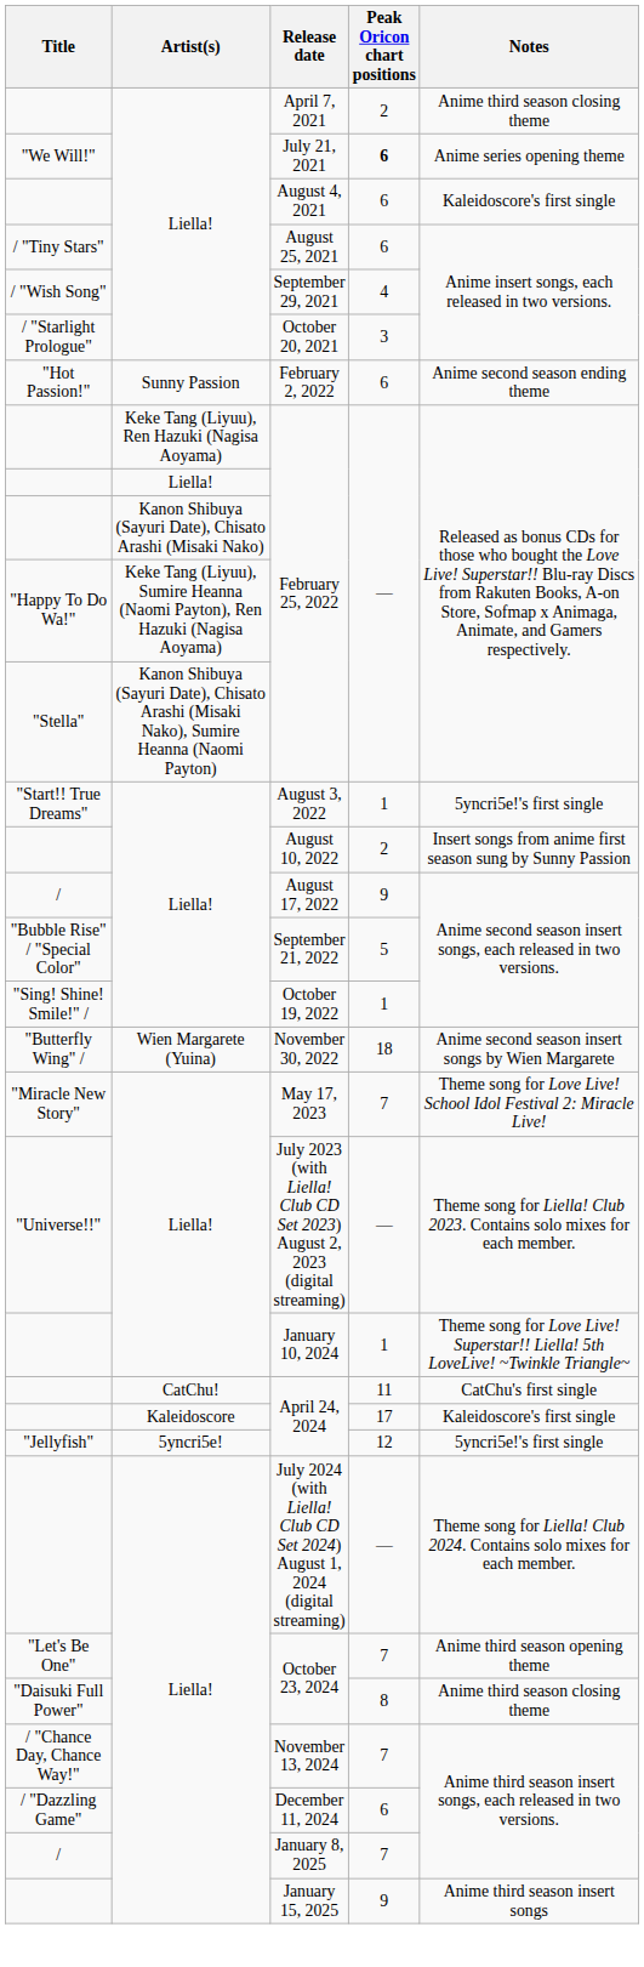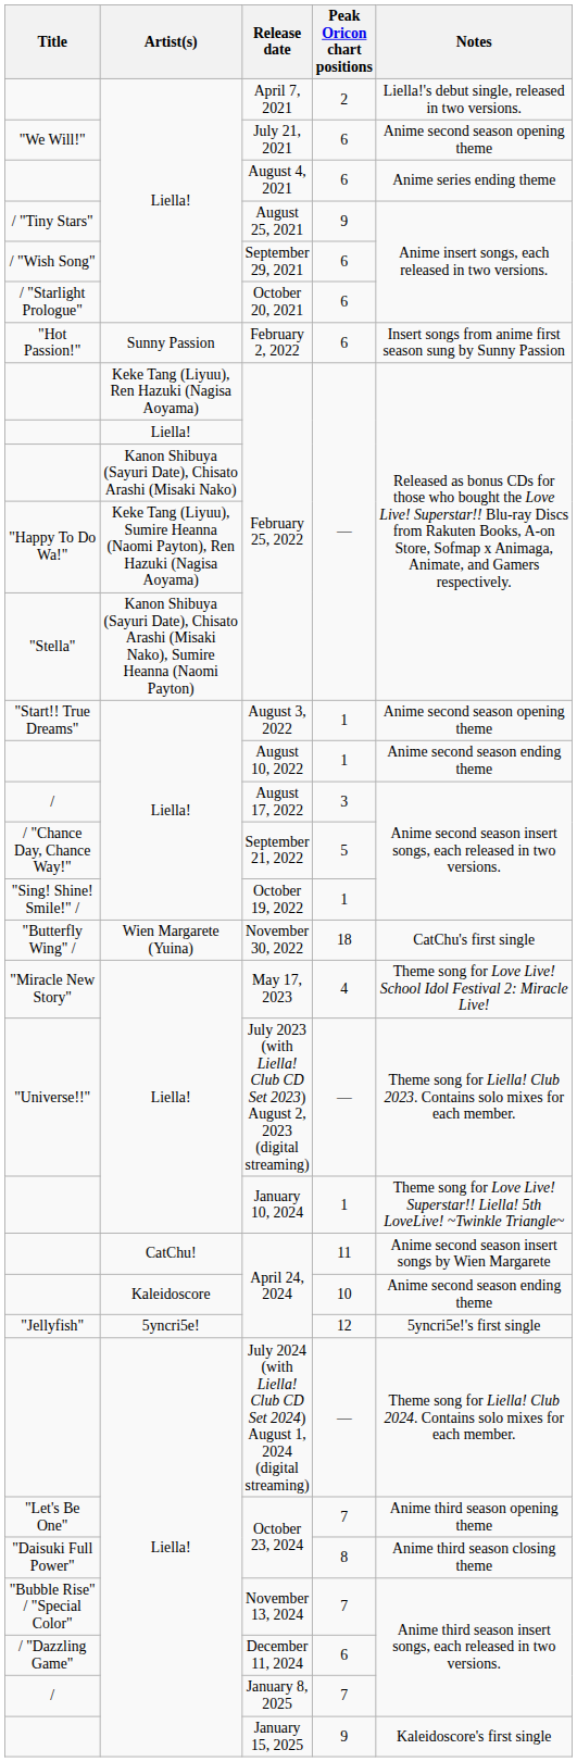 <table class="wikitable sortable plainrowheaders" style="text-align:center;">
 <tr>
 <th scope="col" rowspan="1">Title</th>
 <th scope="col" rowspan="1" width="25%">Artist(s)</th>
 <th scope="col" colspan="1" width="10%">Release date</th>
 <th scope="col" rowspan="1" width="8%">Peak <a href='#'>Oricon</a><br>chart positions</th>
 <th>Notes<br></th>
 </tr>
 <tr>
 <td></td>
 <td rowspan="6">Liella!</td>
 <td>April 7, 2021</td>
 <td>2</td>
-<td>Anime third season closing theme</td>
+<td>Liella!'s debut single, released in two versions.</td>
 </tr>
 <tr>
 <td>"We Will!"</td>
 <td>July 21, 2021</td>
-<td><strong>6</strong></td>
-<td>Anime series opening theme</td>
+<td>6</td>
+<td>Anime second season opening theme</td>
 </tr>
 <tr>
 <td></td>
 <td>August 4, 2021</td>
 <td>6</td>
-<td>Kaleidoscore's first single</td>
+<td>Anime series ending theme</td>
 </tr>
 <tr>
 <td> / "Tiny Stars"</td>
 <td>August 25, 2021</td>
-<td>6</td>
+<td>9</td>
 <td rowspan="3">Anime insert songs, each released in two versions.</td>
 </tr>
 <tr>
 <td> / "Wish Song"</td>
 <td>September 29, 2021</td>
-<td>4</td>
+<td>6</td>
 </tr>
 <tr>
 <td> / "Starlight Prologue"</td>
 <td>October 20, 2021</td>
-<td>3</td>
+<td>6</td>
 </tr>
 <tr>
 <td>"Hot Passion!"</td>
 <td>Sunny Passion</td>
 <td>February 2, 2022</td>
 <td>6</td>
-<td>Anime second season ending theme</td>
+<td>Insert songs from anime first season sung by Sunny Passion</td>
 </tr>
 <tr>
 <td></td>
 <td>Keke Tang (Liyuu), Ren Hazuki (Nagisa Aoyama)</td>
 <td rowspan="5">February 25, 2022</td>
 <td rowspan="5">—</td>
 <td rowspan="5">Released as bonus CDs for those who bought the <em>Love Live! Superstar!!</em> Blu-ray Discs from Rakuten Books, A-on Store, Sofmap x Animaga, Animate, and Gamers respectively.</td>
 </tr>
 <tr>
 <td></td>
 <td>Liella!</td>
 </tr>
 <tr>
 <td></td>
 <td>Kanon Shibuya (Sayuri Date), Chisato Arashi (Misaki Nako)</td>
 </tr>
 <tr>
 <td>"Happy To Do Wa!"</td>
 <td>Keke Tang (Liyuu), Sumire Heanna (Naomi Payton), Ren Hazuki (Nagisa Aoyama)</td>
 </tr>
 <tr>
 <td>"Stella"</td>
 <td>Kanon Shibuya (Sayuri Date), Chisato Arashi (Misaki Nako), Sumire Heanna (Naomi Payton)</td>
 </tr>
 <tr>
 <td>"Start!! True Dreams"</td>
 <td rowspan="5">Liella!</td>
 <td>August 3, 2022</td>
 <td>1</td>
-<td>5yncri5e!'s first single</td>
+<td>Anime second season opening theme</td>
 </tr>
 <tr>
 <td></td>
 <td>August 10, 2022</td>
-<td>2</td>
-<td>Insert songs from anime first season sung by Sunny Passion</td>
+<td>1</td>
+<td>Anime second season ending theme</td>
 </tr>
 <tr>
 <td> / </td>
 <td>August 17, 2022</td>
-<td>9</td>
+<td>3</td>
 <td rowspan="3">Anime second season insert songs, each released in two versions.</td>
 </tr>
 <tr>
-<td>"Bubble Rise" / "Special Color"</td>
+<td> / "Chance Day, Chance Way!"</td>
 <td>September 21, 2022</td>
 <td>5</td>
 </tr>
 <tr>
 <td>"Sing! Shine! Smile!" / </td>
 <td>October 19, 2022</td>
 <td>1</td>
 </tr>
 <tr>
 <td>"Butterfly Wing" / </td>
 <td>Wien Margarete (Yuina)</td>
 <td>November 30, 2022</td>
 <td>18</td>
-<td>Anime second season insert songs by Wien Margarete</td>
+<td>CatChu's first single</td>
 </tr>
 <tr>
 <td>"Miracle New Story"</td>
 <td rowspan="3">Liella!</td>
 <td>May 17, 2023</td>
-<td>7</td>
+<td>4</td>
 <td>Theme song for <em>Love Live! School Idol Festival 2: Miracle Live!</em></td>
 </tr>
 <tr>
 <td>"Universe!!"</td>
 <td>July 2023 (with <em>Liella! Club CD Set 2023</em>) <br>August 2, 2023 (digital streaming)</td>
 <td>—</td>
 <td>Theme song for <em>Liella! Club 2023</em>. Contains solo mixes for each member.</td>
 </tr>
 <tr>
 <td></td>
 <td>January 10, 2024</td>
 <td>1</td>
 <td>Theme song for <em>Love Live! Superstar!! Liella! 5th LoveLive! ~Twinkle Triangle~</em></td>
 </tr>
 <tr>
 <td></td>
 <td>CatChu!</td>
 <td rowspan="3">April 24, 2024</td>
 <td>11</td>
-<td>CatChu's first single</td>
+<td>Anime second season insert songs by Wien Margarete</td>
 </tr>
 <tr>
 <td></td>
 <td>Kaleidoscore</td>
-<td>17</td>
-<td>Kaleidoscore's first single</td>
+<td>10</td>
+<td>Anime second season ending theme</td>
 </tr>
 <tr>
 <td>"Jellyfish"</td>
 <td>5yncri5e!</td>
 <td>12</td>
 <td>5yncri5e!'s first single</td>
 </tr>
 <tr>
 <td></td>
 <td rowspan="7">Liella!</td>
 <td>July 2024 (with <em>Liella! Club CD Set 2024</em>) <br>August 1, 2024 (digital streaming)</td>
 <td>—</td>
 <td>Theme song for <em>Liella! Club 2024</em>. Contains solo mixes for each member.</td>
 </tr>
 <tr>
 <td>"Let's Be One"</td>
 <td rowspan="2">October 23, 2024</td>
 <td>7</td>
 <td>Anime third season opening theme</td>
 </tr>
 <tr>
 <td>"Daisuki Full Power"</td>
 <td>8</td>
 <td>Anime third season closing theme</td>
 </tr>
 <tr>
-<td> / "Chance Day, Chance Way!"</td>
+<td>"Bubble Rise" / "Special Color"</td>
 <td>November 13, 2024</td>
 <td>7</td>
 <td rowspan="3">Anime third season insert songs, each released in two versions.</td>
 </tr>
 <tr>
 <td> / "Dazzling Game"</td>
 <td>December 11, 2024</td>
 <td>6</td>
 </tr>
 <tr>
 <td> / </td>
 <td>January 8, 2025</td>
 <td>7</td>
 </tr>
 <tr>
 <td></td>
 <td>January 15, 2025</td>
 <td>9</td>
-<td>Anime third season insert songs</td>
+<td>Kaleidoscore's first single</td>
 </tr>
 </table>
